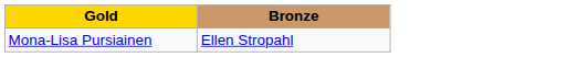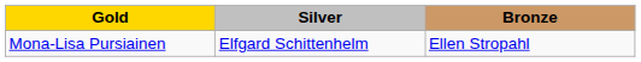 <table class="wikitable" style="text-align:left">
 <tr align="center">
 <td width=200 bgcolor=gold><strong>Gold</strong></td>
+<td width=200 bgcolor=silver><strong>Silver</strong></td>
 <td width=200 bgcolor=CC9966><strong>Bronze</strong></td>
 </tr>
 <tr>
 <td><a href='#'>Mona-Lisa Pursiainen</a><br><em></em></td>
+<td><a href='#'>Elfgard Schittenhelm</a><br><em></em></td>
 <td><a href='#'>Ellen Stropahl</a><br><em></em></td>
 </tr>
 </table>
